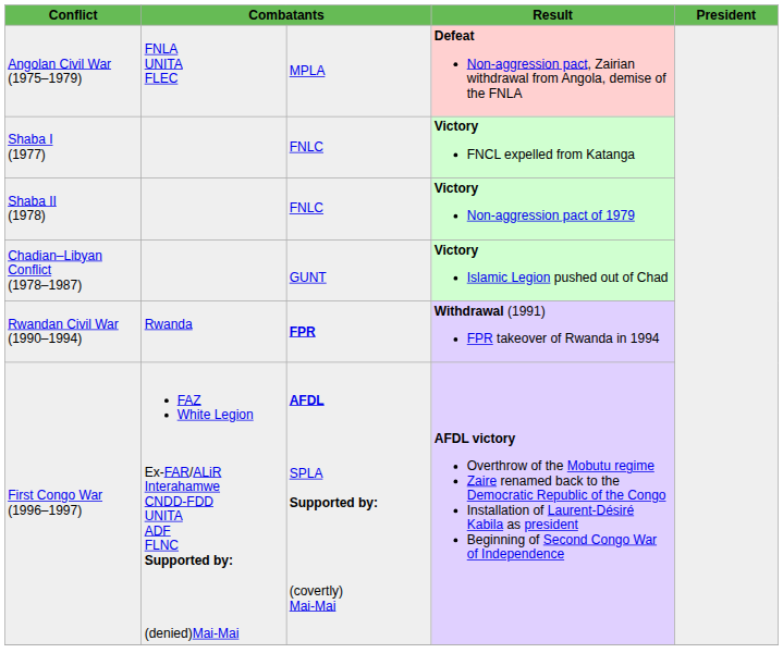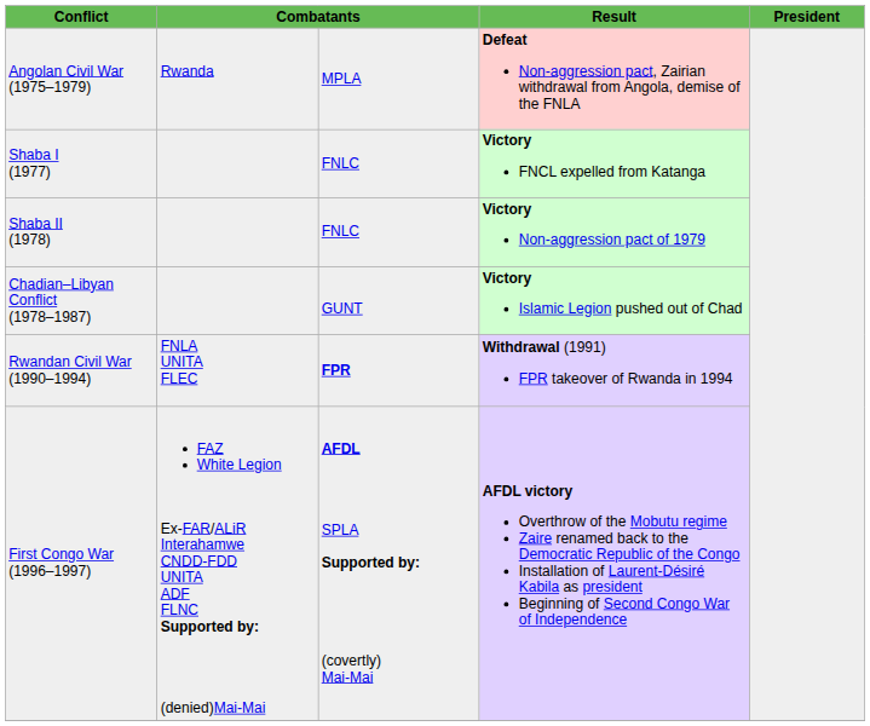 <table class="wikitable">
 <tr>
 <th style="background:#66BB55" width="160"><span>Conflict</span></th>
 <th style="background:#66BB55" width="334" colspan=2><span>Combatants</span></th>
 <th style="background:#66BB55" width="290"><span>Result</span></th>
 <th style="background:#66BB55" width="120"><span>President</span></th>
 </tr>
 <tr>
 <td style="background:#efefef" width="120"><a href='#'>Angolan Civil War</a><br>(1975–1979)</td>
-<td style="background:#efefef" width=170> <a href='#'>FNLA</a><br> <a href='#'>UNITA</a><br> <a href='#'>FLEC</a><br><br></td>
+<td style="background:#efefef"> <a href='#'>Rwanda</a><br><br></td>
 <td style="background:#efefef" width=170> <a href='#'>MPLA</a><br></td>
 <td style="background:#FFD0D0" width="290"><strong>Defeat</strong><br><ul><li><a href='#'>Non-aggression pact</a>, Zairian withdrawal from Angola, demise of the FNLA</li></ul></td>
 <td style="background:#efefef" rowspan=6 width=120></td>
 </tr>
 <tr>
 <td style="background:#efefef"><a href='#'>Shaba I</a><br>(1977)</td>
 <td style="background:#efefef"><br><br></td>
 <td style="background:#efefef"> <a href='#'>FNLC</a></td>
 <td style="background:#D0FFD0"><strong>Victory</strong><br><ul><li>FNCL expelled from Katanga</li></ul></td>
 </tr>
 <tr>
 <td style="background:#efefef"><a href='#'>Shaba II</a><br>(1978)</td>
 <td style="background:#efefef"><br><br><br></td>
 <td style="background:#efefef"> <a href='#'>FNLC</a></td>
 <td style="background:#D0FFD0"><strong>Victory</strong><br><ul><li><a href='#'>Non-aggression pact of 1979</a></li></ul></td>
 </tr>
 <tr>
 <td style="background:#efefef"><a href='#'>Chadian–Libyan Conflict</a><br>(1978–1987)</td>
 <td style="background:#efefef"><br><br></td>
 <td style="background:#efefef"><br> <a href='#'>GUNT</a></td>
 <td style="background:#D0FFD0"><strong>Victory</strong><br><ul><li><a href='#'>Islamic Legion</a> pushed out of Chad</li></ul></td>
 </tr>
 <tr>
 <td style="background:#efefef"><a href='#'>Rwandan Civil War</a><br>(1990–1994)</td>
-<td style="background:#efefef"> <a href='#'>Rwanda</a><br><br></td>
+<td style="background:#efefef" width=170> <a href='#'>FNLA</a><br> <a href='#'>UNITA</a><br> <a href='#'>FLEC</a><br><br></td>
 <td style="background:#efefef"><strong> <a href='#'>FPR</a></strong></td>
 <td style="background:#E0D0FF"><strong>Withdrawal</strong> (1991)<br><ul><li><a href='#'>FPR</a> takeover of Rwanda in 1994</li></ul></td>
 </tr>
 <tr>
 <td style="background:#efefef"><a href='#'>First Congo War</a><br>(1996–1997)</td>
 <td style="background:#efefef"><strong></strong><br><ul><li><a href='#'>FAZ</a></li><li><a href='#'>White Legion</a></li></ul><br><br> Ex-<a href='#'>FAR</a>/<a href='#'>ALiR</a><br> <a href='#'>Interahamwe</a><br> <a href='#'>CNDD-FDD</a><br> <a href='#'>UNITA</a><br> <a href='#'>ADF</a><br> <a href='#'>FLNC</a><br><strong>Supported by:</strong><br><br><br><br><br> (denied)<a href='#'>Mai-Mai</a></td>
 <td style="background:#efefef"> <strong><a href='#'>AFDL</a></strong><br><br><br><br><br> <a href='#'>SPLA</a><br><br><strong>Supported by:</strong><br><br><br><br><br><br> (covertly)<br><a href='#'>Mai-Mai</a></td>
 <td style="background:#E0D0FF"><strong>AFDL victory</strong><br><ul><li>Overthrow of the <a href='#'>Mobutu regime</a></li><li><a href='#'>Zaire</a> renamed back to the <a href='#'>Democratic Republic of the Congo</a></li><li>Installation of <a href='#'>Laurent-Désiré Kabila</a> as <a href='#'>president</a></li><li>Beginning of <a href='#'>Second Congo War of Independence</a></li></ul></td>
 </tr>
 <tr>
 </tr>
 </table>
